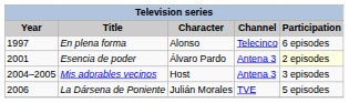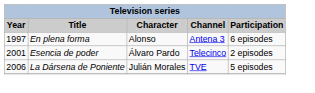 <table class="wikitable" style="font-size: 90%;">
 <tr>
 <th colspan="5" style="background:#B0C4DE;">Television series</th>
 </tr>
 <tr>
 <th style="background: #CCCCCC;">Year</th>
 <th style="background: #CCCCCC;">Title</th>
 <th style="background: #CCCCCC;">Character</th>
 <th style="background: #CCCCCC;">Channel</th>
 <th style="background: #CCCCCC;">Participation</th>
 </tr>
 <tr>
 <td>1997</td>
 <td><em>En plena forma</em></td>
 <td>Alonso</td>
-<td><a href='#'>Telecinco</a></td>
+<td><a href='#'>Antena 3</a></td>
 <td>6 episodes</td>
 </tr>
 <tr>
 <td>2001</td>
 <td><em>Esencia de poder</em></td>
 <td>Álvaro Pardo</td>
-<td><a href='#'>Antena 3</a></td>
-<td style="background: lightyellow;">2 episodes</td>
-</tr>
-<tr>
-<td>2004–2005</td>
-<td><em><a href='#'>Mis adorables vecinos</a></em></td>
-<td>Host</td>
-<td><a href='#'>Antena 3</a></td>
-<td>3 episodes</td>
+<td><a href='#'>Telecinco</a></td>
+<td>2 episodes</td>
 </tr>
 <tr>
 <td>2006</td>
 <td><em>La Dársena de Poniente</em></td>
 <td>Julián Morales</td>
 <td><a href='#'>TVE</a></td>
 <td>5 episodes</td>
 </tr>
 <tr>
 </tr>
 </table>
